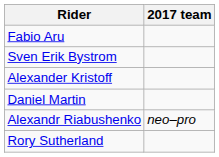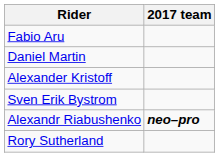 <table class="wikitable">
 <tr>
 <th>Rider</th>
 <th>2017 team</th>
 </tr>
 <tr>
 <td><a href='#'>Fabio Aru</a></td>
 <td></td>
 </tr>
 <tr>
-<td><a href='#'>Sven Erik Bystrom</a></td>
+<td><a href='#'>Daniel Martin</a></td>
 <td></td>
 </tr>
 <tr>
 <td><a href='#'>Alexander Kristoff</a></td>
 <td></td>
 </tr>
 <tr>
-<td><a href='#'>Daniel Martin</a></td>
+<td><a href='#'>Sven Erik Bystrom</a></td>
 <td></td>
 </tr>
 <tr>
 <td><a href='#'>Alexandr Riabushenko</a></td>
-<td><em>neo–pro</em></td>
+<td><strong><em>neo–pro</em></strong></td>
 </tr>
 <tr>
 <td><a href='#'>Rory Sutherland</a></td>
 <td></td>
 </tr>
 </table>
